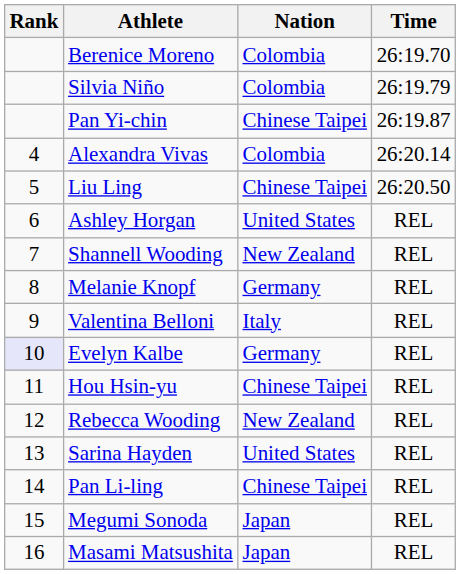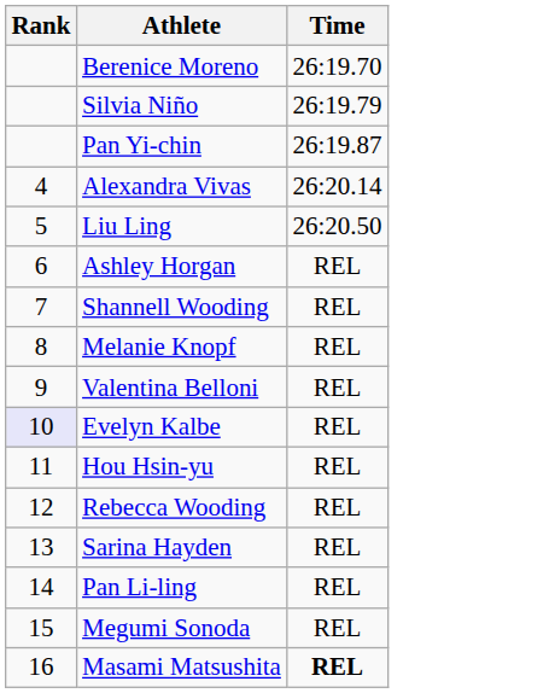 <table class="wikitable sortable" style="text-align:center">
 <tr>
 <th>Rank</th>
 <th>Athlete</th>
-<th>Nation</th>
 <th>Time</th>
 </tr>
 <tr>
 <td></td>
 <td align=left><a href='#'>Berenice Moreno</a></td>
-<td align=left> <a href='#'>Colombia</a></td>
 <td>26:19.70</td>
 </tr>
 <tr>
 <td></td>
 <td align=left><a href='#'>Silvia Niño</a></td>
-<td align=left> <a href='#'>Colombia</a></td>
 <td>26:19.79</td>
 </tr>
 <tr>
 <td></td>
 <td align=left><a href='#'>Pan Yi-chin</a></td>
-<td align=left> <a href='#'>Chinese Taipei</a></td>
 <td>26:19.87</td>
 </tr>
 <tr>
 <td>4</td>
 <td align=left><a href='#'>Alexandra Vivas</a></td>
-<td align=left> <a href='#'>Colombia</a></td>
 <td>26:20.14</td>
 </tr>
 <tr>
 <td>5</td>
 <td align=left><a href='#'>Liu Ling</a></td>
-<td align=left> <a href='#'>Chinese Taipei</a></td>
 <td>26:20.50</td>
 </tr>
 <tr>
 <td>6</td>
 <td align=left><a href='#'>Ashley Horgan</a></td>
-<td align=left> <a href='#'>United States</a></td>
 <td>REL</td>
 </tr>
 <tr>
 <td>7</td>
 <td align=left><a href='#'>Shannell Wooding</a></td>
-<td align=left> <a href='#'>New Zealand</a></td>
 <td>REL</td>
 </tr>
 <tr>
 <td>8</td>
 <td align=left><a href='#'>Melanie Knopf</a></td>
-<td align=left> <a href='#'>Germany</a></td>
 <td>REL</td>
 </tr>
 <tr>
 <td>9</td>
 <td align=left><a href='#'>Valentina Belloni</a></td>
-<td align=left> <a href='#'>Italy</a></td>
 <td>REL</td>
 </tr>
 <tr>
 <td style="background: lavender;">10</td>
 <td align=left><a href='#'>Evelyn Kalbe</a></td>
-<td align=left> <a href='#'>Germany</a></td>
 <td>REL</td>
 </tr>
 <tr>
 <td>11</td>
 <td align=left><a href='#'>Hou Hsin-yu</a></td>
-<td align=left> <a href='#'>Chinese Taipei</a></td>
 <td>REL</td>
 </tr>
 <tr>
 <td>12</td>
 <td align=left><a href='#'>Rebecca Wooding</a></td>
-<td align=left> <a href='#'>New Zealand</a></td>
 <td>REL</td>
 </tr>
 <tr>
 <td>13</td>
 <td align=left><a href='#'>Sarina Hayden</a></td>
-<td align=left> <a href='#'>United States</a></td>
 <td>REL</td>
 </tr>
 <tr>
 <td>14</td>
 <td align=left><a href='#'>Pan Li-ling</a></td>
-<td align=left> <a href='#'>Chinese Taipei</a></td>
 <td>REL</td>
 </tr>
 <tr>
 <td>15</td>
 <td align=left><a href='#'>Megumi Sonoda</a></td>
-<td align=left> <a href='#'>Japan</a></td>
 <td>REL</td>
 </tr>
 <tr>
 <td>16</td>
 <td align=left><a href='#'>Masami Matsushita</a></td>
-<td align=left> <a href='#'>Japan</a></td>
-<td>REL</td>
+<td><strong>REL</strong></td>
 </tr>
 </table>
